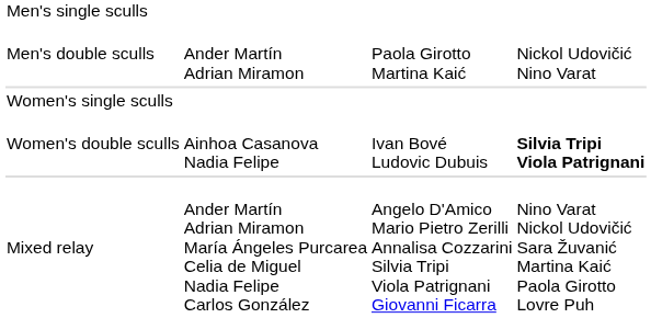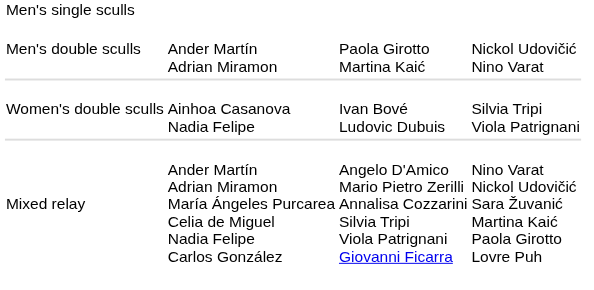 <table>
 <tr>
 <td>Men's single sculls</td>
 <td></td>
 <td></td>
 <td></td>
 </tr>
 <tr>
 <td>Men's double sculls</td>
 <td><br>Ander Martín<br>Adrian Miramon</td>
 <td><br>Paola Girotto<br>Martina Kaić</td>
 <td><br>Nickol Udovičić<br>Nino Varat</td>
 </tr>
 <tr bgcolor=#dddddd>
 <td colspan=4></td>
 </tr>
 <tr>
-<td>Women's single sculls</td>
-<td></td>
-<td nowrap></td>
-<td></td>
-</tr>
-<tr>
 <td>Women's double sculls</td>
 <td><br>Ainhoa Casanova<br>Nadia Felipe</td>
 <td><br>Ivan Bové<br>Ludovic Dubuis</td>
-<td nowrap><strong><br>Silvia Tripi<br>Viola Patrignani</strong></td>
+<td nowrap><br>Silvia Tripi<br>Viola Patrignani</td>
 </tr>
 <tr bgcolor=#dddddd>
 <td colspan=4></td>
 </tr>
 <tr>
 <td>Mixed relay</td>
 <td nowrap><br>Ander Martín<br>Adrian Miramon<br>María Ángeles Purcarea<br>Celia de Miguel<br>Nadia Felipe<br>Carlos González</td>
 <td><br>Angelo D'Amico<br>Mario Pietro Zerilli<br>Annalisa Cozzarini<br>Silvia Tripi<br>Viola Patrignani<br><a href='#'>Giovanni Ficarra</a></td>
 <td><br>Nino Varat<br>Nickol Udovičić<br>Sara Žuvanić<br>Martina Kaić<br>Paola Girotto<br>Lovre Puh</td>
 </tr>
 </table>
